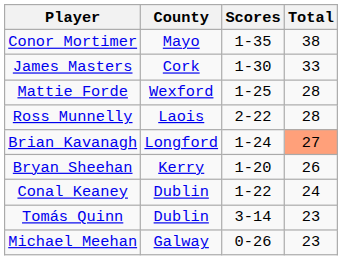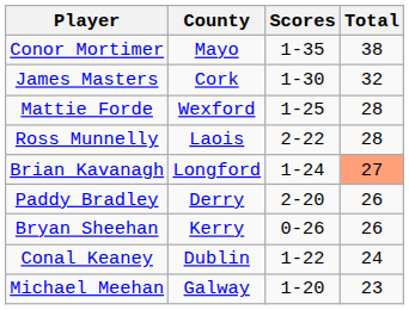 <table class="wikitable">
 <tr>
 <th>Player</th>
 <th>County</th>
 <th>Scores</th>
 <th>Total</th>
 </tr>
 <tr align="center">
 <td><a href='#'>Conor Mortimer</a></td>
 <td><a href='#'>Mayo</a></td>
 <td>1-35</td>
 <td>38</td>
 </tr>
 <tr align="center">
 <td><a href='#'>James Masters</a></td>
 <td><a href='#'>Cork</a></td>
 <td>1-30</td>
-<td>33</td>
+<td>32</td>
 </tr>
 <tr align="center">
 <td><a href='#'>Mattie Forde</a></td>
 <td><a href='#'>Wexford</a></td>
 <td>1-25</td>
 <td>28</td>
 </tr>
 <tr align="center">
 <td><a href='#'>Ross Munnelly</a></td>
 <td><a href='#'>Laois</a></td>
 <td>2-22</td>
 <td>28</td>
 </tr>
 <tr align="center">
 <td><a href='#'>Brian Kavanagh</a></td>
 <td><a href='#'>Longford</a></td>
 <td>1-24</td>
 <td style="background: lightsalmon;">27</td>
 </tr>
 <tr align="center">
+<td><a href='#'>Paddy Bradley</a></td>
+<td><a href='#'>Derry</a></td>
+<td>2-20</td>
+<td>26</td>
+</tr>
+<tr align="center">
 <td><a href='#'>Bryan Sheehan</a></td>
 <td><a href='#'>Kerry</a></td>
-<td>1-20</td>
+<td>0-26</td>
 <td>26</td>
 </tr>
 <tr align="center">
 <td><a href='#'>Conal Keaney</a></td>
 <td><a href='#'>Dublin</a></td>
 <td>1-22</td>
 <td>24</td>
 </tr>
 <tr align="center">
-<td><a href='#'>Tomás Quinn</a></td>
-<td><a href='#'>Dublin</a></td>
-<td>3-14</td>
-<td>23</td>
-</tr>
-<tr align="center">
 <td><a href='#'>Michael Meehan</a></td>
 <td><a href='#'>Galway</a></td>
-<td>0-26</td>
+<td>1-20</td>
 <td>23</td>
 </tr>
 </table>
